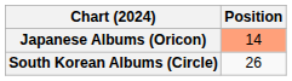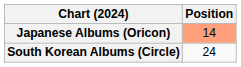 <table class="wikitable sortable plainrowheaders" style="text-align:center">
 <tr>
 <th scope="col">Chart (2024)</th>
 <th scope="col">Position</th>
 </tr>
 <tr>
 <th scope="row">Japanese Albums (Oricon)</th>
 <td style="background: lightsalmon;">14</td>
 </tr>
 <tr>
 <th scope="row">South Korean Albums (Circle)</th>
-<td>26</td>
+<td>24</td>
 </tr>
 </table>
